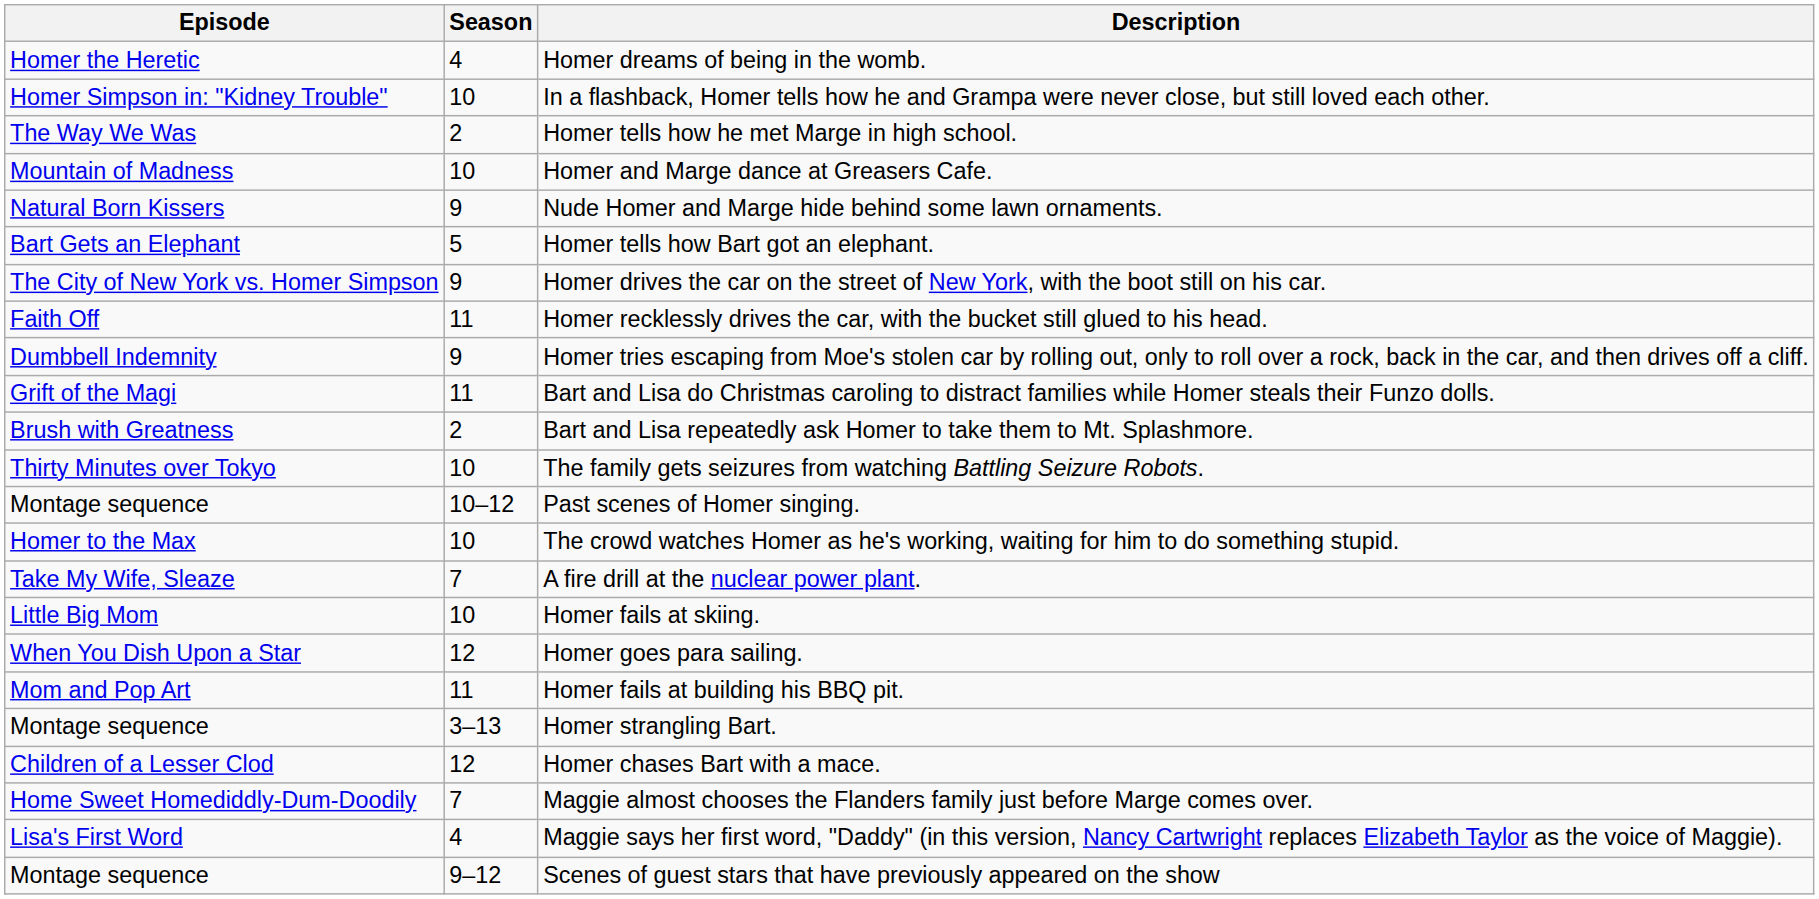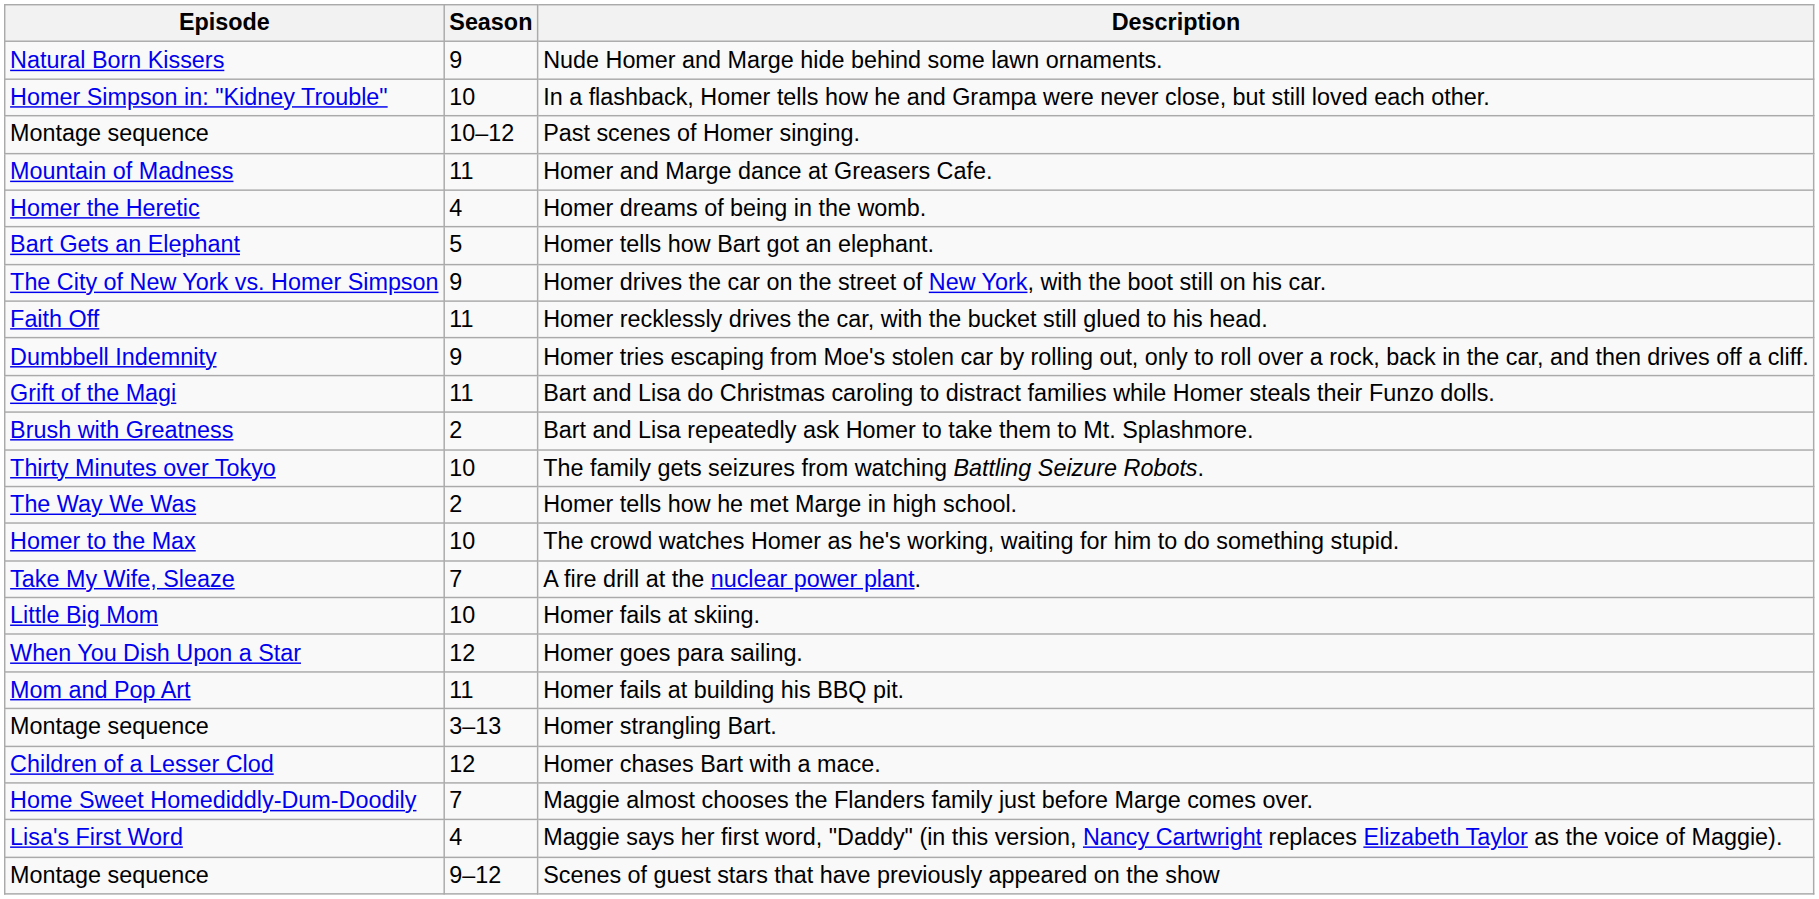 <table class="wikitable">
 <tr>
 <th>Episode</th>
 <th>Season</th>
 <th>Description</th>
 </tr>
 <tr>
-<td><a href='#'>Homer the Heretic</a></td>
-<td>4</td>
-<td>Homer dreams of being in the womb.</td>
+<td><a href='#'>Natural Born Kissers</a></td>
+<td>9</td>
+<td>Nude Homer and Marge hide behind some lawn ornaments.</td>
 </tr>
 <tr>
 <td><a href='#'>Homer Simpson in: "Kidney Trouble"</a></td>
 <td>10</td>
 <td>In a flashback, Homer tells how he and Grampa were never close, but still loved each other.</td>
 </tr>
 <tr>
-<td><a href='#'>The Way We Was</a></td>
-<td>2</td>
-<td>Homer tells how he met Marge in high school.</td>
+<td>Montage sequence</td>
+<td>10–12</td>
+<td>Past scenes of Homer singing.</td>
 </tr>
 <tr>
 <td><a href='#'>Mountain of Madness</a></td>
-<td>10</td>
+<td>11</td>
 <td>Homer and Marge dance at Greasers Cafe.</td>
 </tr>
 <tr>
-<td><a href='#'>Natural Born Kissers</a></td>
-<td>9</td>
-<td>Nude Homer and Marge hide behind some lawn ornaments.</td>
+<td><a href='#'>Homer the Heretic</a></td>
+<td>4</td>
+<td>Homer dreams of being in the womb.</td>
 </tr>
 <tr>
 <td><a href='#'>Bart Gets an Elephant</a></td>
 <td>5</td>
 <td>Homer tells how Bart got an elephant.</td>
 </tr>
 <tr>
 <td><a href='#'>The City of New York vs. Homer Simpson</a></td>
 <td>9</td>
 <td>Homer drives the car on the street of <a href='#'>New York</a>, with the boot still on his car.</td>
 </tr>
 <tr>
 <td><a href='#'>Faith Off</a></td>
 <td>11</td>
 <td>Homer recklessly drives the car, with the bucket still glued to his head.</td>
 </tr>
 <tr>
 <td><a href='#'>Dumbbell Indemnity</a></td>
 <td>9</td>
 <td>Homer tries escaping from Moe's stolen car by rolling out, only to roll over a rock, back in the car, and then drives off a cliff.</td>
 </tr>
 <tr>
 <td><a href='#'>Grift of the Magi</a></td>
 <td>11</td>
 <td>Bart and Lisa do Christmas caroling to distract families while Homer steals their Funzo dolls.</td>
 </tr>
 <tr>
 <td><a href='#'>Brush with Greatness</a></td>
 <td>2</td>
 <td>Bart and Lisa repeatedly ask Homer to take them to Mt. Splashmore.</td>
 </tr>
 <tr>
 <td><a href='#'>Thirty Minutes over Tokyo</a></td>
 <td>10</td>
 <td>The family gets seizures from watching <em>Battling Seizure Robots</em>.</td>
 </tr>
 <tr>
-<td>Montage sequence</td>
-<td>10–12</td>
-<td>Past scenes of Homer singing.</td>
+<td><a href='#'>The Way We Was</a></td>
+<td>2</td>
+<td>Homer tells how he met Marge in high school.</td>
 </tr>
 <tr>
 <td><a href='#'>Homer to the Max</a></td>
 <td>10</td>
 <td>The crowd watches Homer as he's working, waiting for him to do something stupid.</td>
 </tr>
 <tr>
 <td><a href='#'>Take My Wife, Sleaze</a></td>
 <td>7</td>
 <td>A fire drill at the <a href='#'>nuclear power plant</a>.</td>
 </tr>
 <tr>
 <td><a href='#'>Little Big Mom</a></td>
 <td>10</td>
 <td>Homer fails at skiing.</td>
 </tr>
 <tr>
 <td><a href='#'>When You Dish Upon a Star</a></td>
 <td>12</td>
 <td>Homer goes para sailing.</td>
 </tr>
 <tr>
 <td><a href='#'>Mom and Pop Art</a></td>
 <td>11</td>
 <td>Homer fails at building his BBQ pit.</td>
 </tr>
 <tr>
 <td>Montage sequence</td>
 <td>3–13</td>
 <td>Homer strangling Bart.</td>
 </tr>
 <tr>
 <td><a href='#'>Children of a Lesser Clod</a></td>
 <td>12</td>
 <td>Homer chases Bart with a mace.</td>
 </tr>
 <tr>
 <td><a href='#'>Home Sweet Homediddly-Dum-Doodily</a></td>
 <td>7</td>
 <td>Maggie almost chooses the Flanders family just before Marge comes over.</td>
 </tr>
 <tr>
 <td><a href='#'>Lisa's First Word</a></td>
 <td>4</td>
 <td>Maggie says her first word, "Daddy" (in this version, <a href='#'>Nancy Cartwright</a> replaces <a href='#'>Elizabeth Taylor</a> as the voice of Maggie).</td>
 </tr>
 <tr>
 <td>Montage sequence</td>
 <td>9–12</td>
 <td>Scenes of guest stars that have previously appeared on the show</td>
 </tr>
 </table>
